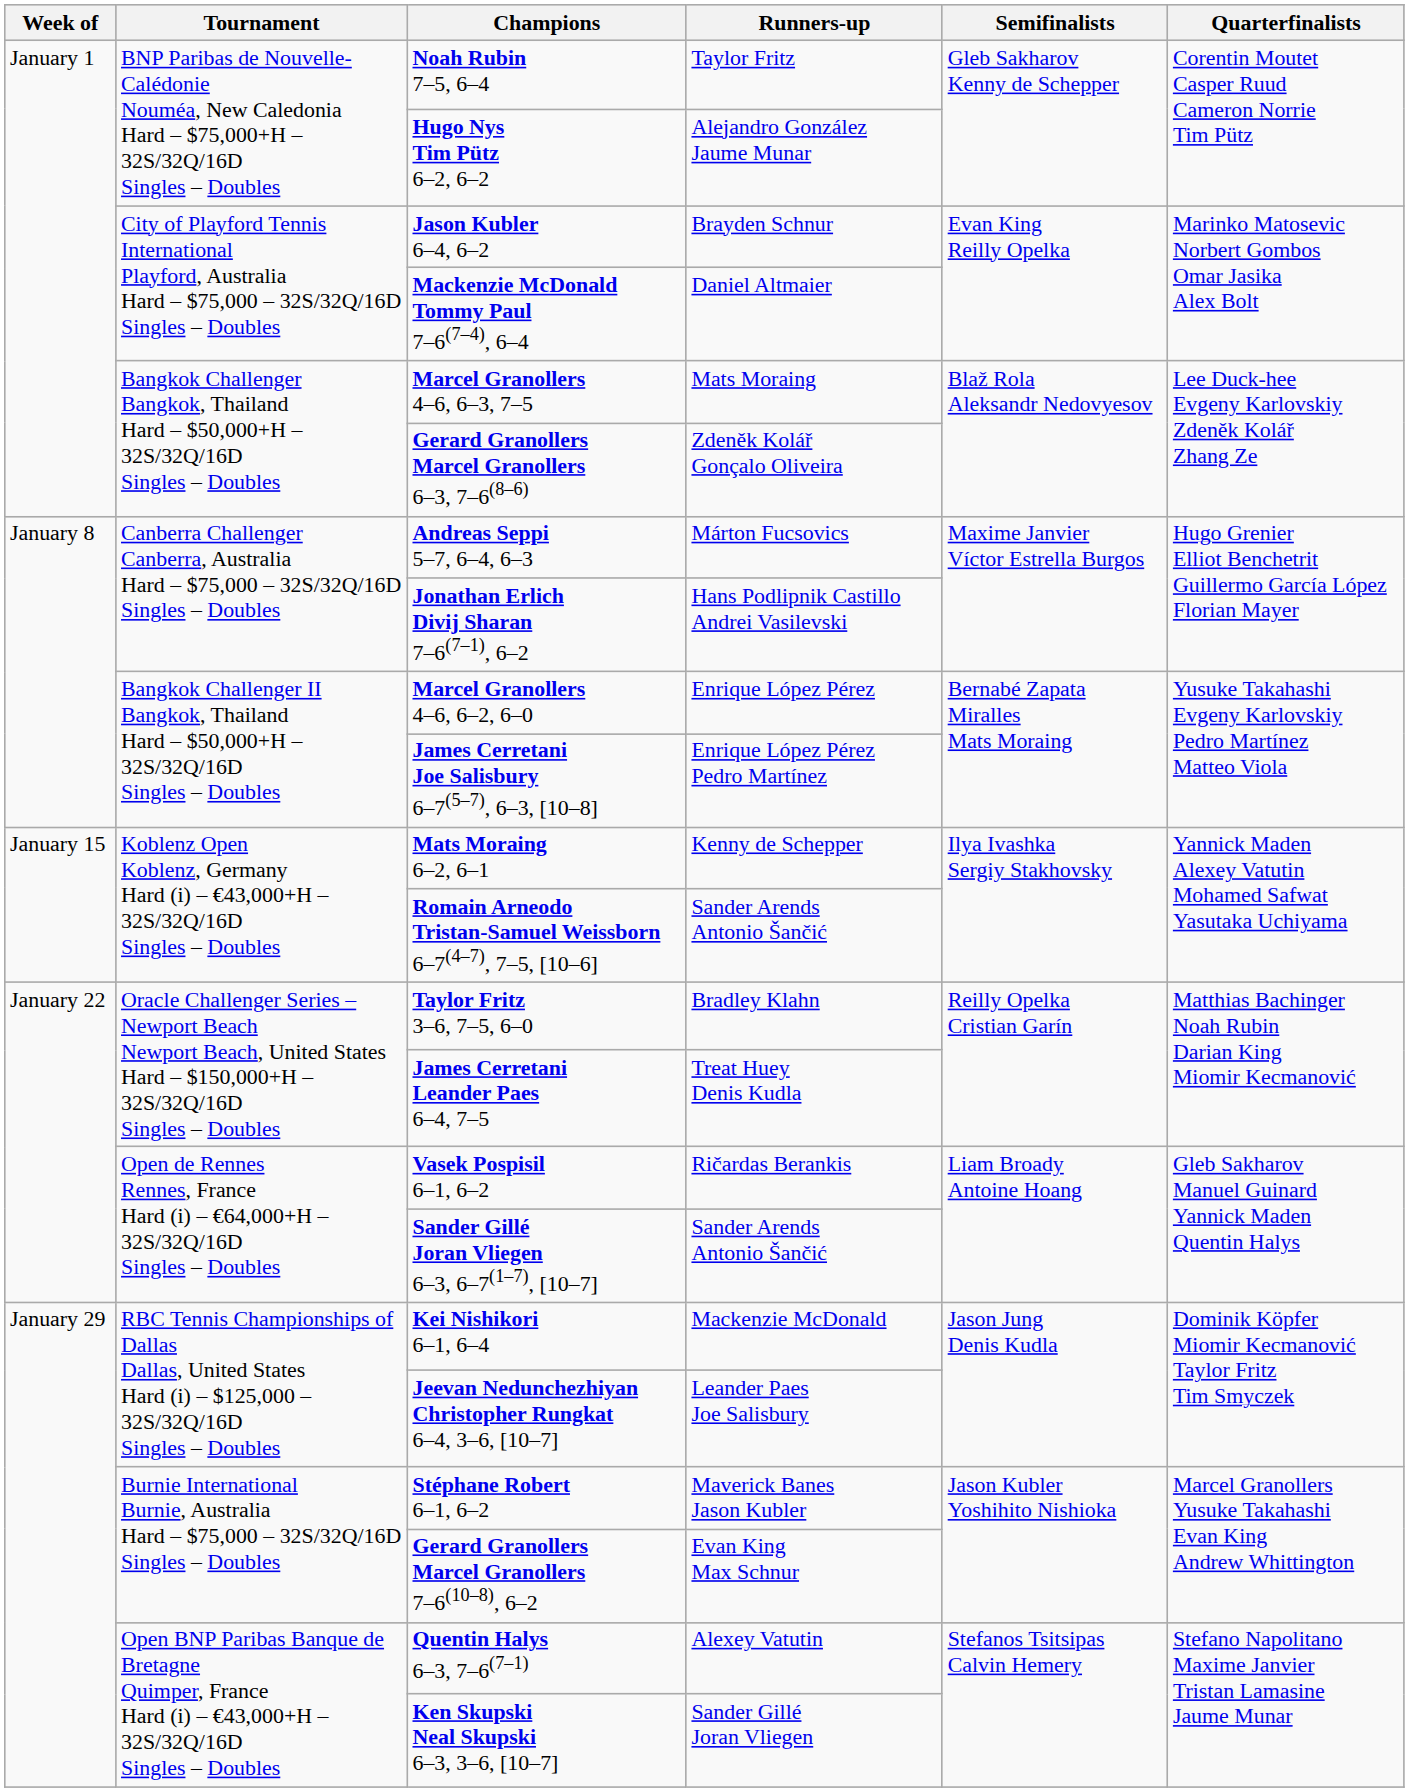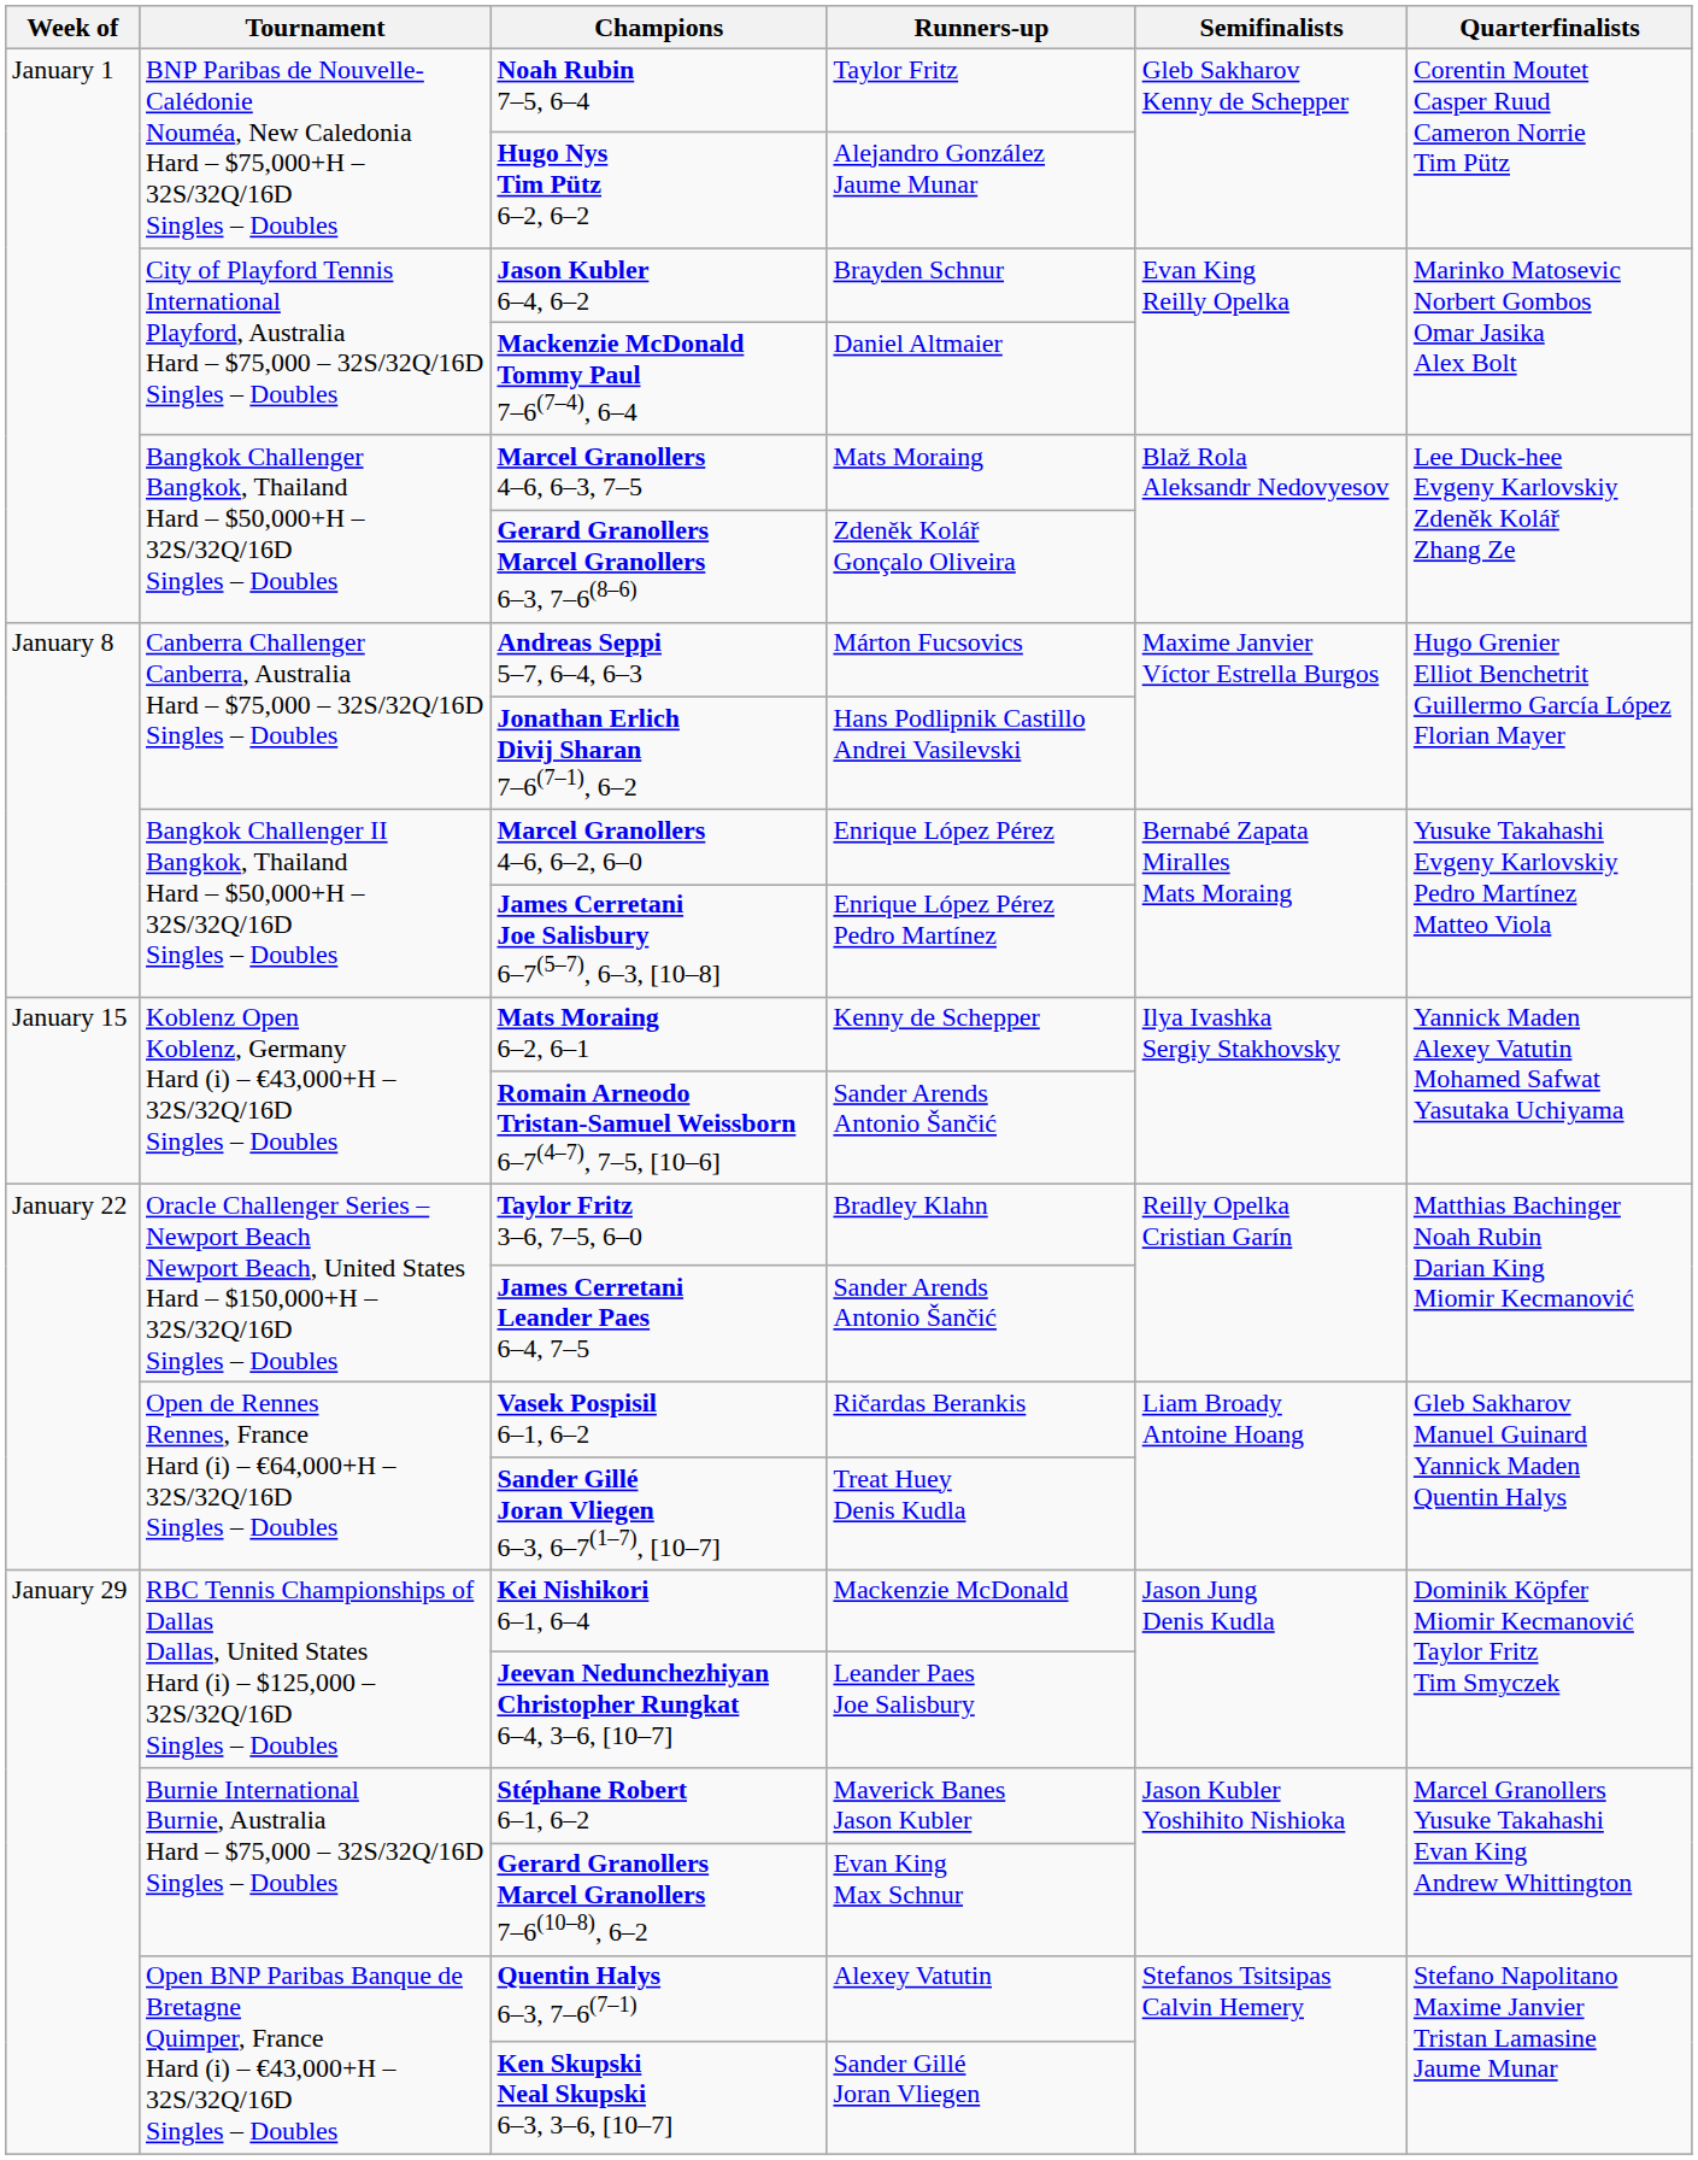 <table class="wikitable" style="font-size:85%;">
 <tr>
 <th width="75">Week of</th>
 <th width="230">Tournament</th>
 <th width="210">Champions</th>
 <th width="210">Runners-up</th>
 <th width="170">Semifinalists</th>
 <th width="170">Quarterfinalists</th>
 </tr>
 <tr valign=top>
 <td rowspan=6>January 1</td>
 <td rowspan=2><a href='#'>BNP Paribas de Nouvelle-Calédonie</a><br><a href='#'>Nouméa</a>, New Caledonia <br> Hard – $75,000+H – 32S/32Q/16D<br><a href='#'>Singles</a> – <a href='#'>Doubles</a></td>
 <td> <strong><a href='#'>Noah Rubin</a></strong><br> 7–5, 6–4</td>
 <td> <a href='#'>Taylor Fritz</a></td>
 <td rowspan=2> <a href='#'>Gleb Sakharov</a> <br>  <a href='#'>Kenny de Schepper</a></td>
 <td rowspan=2> <a href='#'>Corentin Moutet</a> <br> <a href='#'>Casper Ruud</a> <br> <a href='#'>Cameron Norrie</a> <br>  <a href='#'>Tim Pütz</a></td>
 </tr>
 <tr valign=top>
 <td> <strong><a href='#'>Hugo Nys</a></strong><br> <strong><a href='#'>Tim Pütz</a></strong><br>6–2, 6–2</td>
 <td> <a href='#'>Alejandro González</a><br> <a href='#'>Jaume Munar</a></td>
 </tr>
 <tr valign=top>
 <td rowspan=2><a href='#'>City of Playford Tennis International</a><br><a href='#'>Playford</a>, Australia <br> Hard – $75,000 – 32S/32Q/16D<br><a href='#'>Singles</a> – <a href='#'>Doubles</a></td>
 <td> <strong><a href='#'>Jason Kubler</a></strong><br>6–4, 6–2</td>
 <td> <a href='#'>Brayden Schnur</a></td>
 <td rowspan=2> <a href='#'>Evan King</a> <br>  <a href='#'>Reilly Opelka</a></td>
 <td rowspan=2> <a href='#'>Marinko Matosevic</a> <br> <a href='#'>Norbert Gombos</a> <br> <a href='#'>Omar Jasika</a> <br> <a href='#'>Alex Bolt</a></td>
 </tr>
 <tr valign=top>
 <td> <strong><a href='#'>Mackenzie McDonald</a></strong><br> <strong><a href='#'>Tommy Paul</a></strong><br>7–6<sup>(7–4)</sup>, 6–4</td>
 <td> <a href='#'>Daniel Altmaier</a></td>
 </tr>
 <tr valign=top>
 <td rowspan=2><a href='#'>Bangkok Challenger</a><br><a href='#'>Bangkok</a>, Thailand <br> Hard – $50,000+H – 32S/32Q/16D<br><a href='#'>Singles</a> – <a href='#'>Doubles</a></td>
 <td> <strong><a href='#'>Marcel Granollers</a></strong><br>4–6, 6–3, 7–5</td>
 <td> <a href='#'>Mats Moraing</a></td>
 <td rowspan=2> <a href='#'>Blaž Rola</a> <br>  <a href='#'>Aleksandr Nedovyesov</a></td>
 <td rowspan=2> <a href='#'>Lee Duck-hee</a> <br> <a href='#'>Evgeny Karlovskiy</a> <br> <a href='#'>Zdeněk Kolář</a> <br>  <a href='#'>Zhang Ze</a></td>
 </tr>
 <tr valign=top>
 <td> <strong><a href='#'>Gerard Granollers</a></strong><br> <strong><a href='#'>Marcel Granollers</a></strong><br>6–3, 7–6<sup>(8–6)</sup></td>
 <td> <a href='#'>Zdeněk Kolář</a><br> <a href='#'>Gonçalo Oliveira</a></td>
 </tr>
 <tr valign=top>
 <td rowspan=4>January 8</td>
 <td rowspan=2><a href='#'>Canberra Challenger</a><br><a href='#'>Canberra</a>, Australia <br> Hard – $75,000 – 32S/32Q/16D<br><a href='#'>Singles</a> – <a href='#'>Doubles</a></td>
 <td> <strong><a href='#'>Andreas Seppi</a></strong><br>5–7, 6–4, 6–3</td>
 <td> <a href='#'>Márton Fucsovics</a></td>
 <td rowspan=2> <a href='#'>Maxime Janvier</a> <br>  <a href='#'>Víctor Estrella Burgos</a></td>
 <td rowspan=2> <a href='#'>Hugo Grenier</a> <br> <a href='#'>Elliot Benchetrit</a> <br> <a href='#'>Guillermo García López</a> <br>  <a href='#'>Florian Mayer</a></td>
 </tr>
 <tr valign=top>
 <td> <strong><a href='#'>Jonathan Erlich</a></strong><br> <strong><a href='#'>Divij Sharan</a></strong><br>7–6<sup>(7–1)</sup>, 6–2</td>
 <td> <a href='#'>Hans Podlipnik Castillo</a><br> <a href='#'>Andrei Vasilevski</a></td>
 </tr>
 <tr valign=top>
 <td rowspan=2><a href='#'>Bangkok Challenger II</a><br><a href='#'>Bangkok</a>, Thailand <br> Hard – $50,000+H – 32S/32Q/16D<br><a href='#'>Singles</a> – <a href='#'>Doubles</a></td>
 <td> <strong><a href='#'>Marcel Granollers</a></strong><br>4–6, 6–2, 6–0</td>
 <td> <a href='#'>Enrique López Pérez</a></td>
 <td rowspan=2> <a href='#'>Bernabé Zapata Miralles</a> <br>  <a href='#'>Mats Moraing</a></td>
 <td rowspan=2> <a href='#'>Yusuke Takahashi</a> <br> <a href='#'>Evgeny Karlovskiy</a> <br> <a href='#'>Pedro Martínez</a> <br>  <a href='#'>Matteo Viola</a></td>
 </tr>
 <tr valign=top>
 <td> <strong><a href='#'>James Cerretani</a></strong><br> <strong><a href='#'>Joe Salisbury</a></strong><br>6–7<sup>(5–7)</sup>, 6–3, [10–8]</td>
 <td> <a href='#'>Enrique López Pérez</a><br> <a href='#'>Pedro Martínez</a></td>
 </tr>
 <tr valign=top>
 <td rowspan=2>January 15</td>
 <td rowspan=2><a href='#'>Koblenz Open</a><br><a href='#'>Koblenz</a>, Germany <br> Hard (i) – €43,000+H – 32S/32Q/16D<br><a href='#'>Singles</a> – <a href='#'>Doubles</a></td>
 <td> <strong><a href='#'>Mats Moraing</a></strong><br>6–2, 6–1</td>
 <td> <a href='#'>Kenny de Schepper</a></td>
 <td rowspan=2> <a href='#'>Ilya Ivashka</a> <br>  <a href='#'>Sergiy Stakhovsky</a></td>
 <td rowspan=2> <a href='#'>Yannick Maden</a> <br> <a href='#'>Alexey Vatutin</a> <br> <a href='#'>Mohamed Safwat</a> <br>  <a href='#'>Yasutaka Uchiyama</a></td>
 </tr>
 <tr valign=top>
 <td> <strong><a href='#'>Romain Arneodo</a></strong><br> <strong><a href='#'>Tristan-Samuel Weissborn</a></strong><br>6–7<sup>(4–7)</sup>, 7–5, [10–6]</td>
 <td> <a href='#'>Sander Arends</a><br> <a href='#'>Antonio Šančić</a></td>
 </tr>
 <tr valign=top>
 <td rowspan=4>January 22</td>
 <td rowspan=2><a href='#'>Oracle Challenger Series – Newport Beach</a><br><a href='#'>Newport Beach</a>, United States <br> Hard – $150,000+H – 32S/32Q/16D<br><a href='#'>Singles</a> – <a href='#'>Doubles</a></td>
 <td> <strong><a href='#'>Taylor Fritz</a></strong><br>3–6, 7–5, 6–0</td>
 <td> <a href='#'>Bradley Klahn</a></td>
 <td rowspan=2> <a href='#'>Reilly Opelka</a> <br>  <a href='#'>Cristian Garín</a></td>
 <td rowspan=2> <a href='#'>Matthias Bachinger</a> <br> <a href='#'>Noah Rubin</a> <br> <a href='#'>Darian King</a> <br>  <a href='#'>Miomir Kecmanović</a></td>
 </tr>
 <tr valign=top>
 <td> <strong><a href='#'>James Cerretani</a></strong><br> <strong><a href='#'>Leander Paes</a></strong><br>6–4, 7–5</td>
-<td> <a href='#'>Treat Huey</a><br> <a href='#'>Denis Kudla</a></td>
+<td> <a href='#'>Sander Arends</a><br> <a href='#'>Antonio Šančić</a></td>
 </tr>
 <tr valign=top>
 <td rowspan=2><a href='#'>Open de Rennes</a><br><a href='#'>Rennes</a>, France <br> Hard (i) – €64,000+H – 32S/32Q/16D<br><a href='#'>Singles</a> – <a href='#'>Doubles</a></td>
 <td> <strong><a href='#'>Vasek Pospisil</a></strong><br>6–1, 6–2</td>
 <td> <a href='#'>Ričardas Berankis</a></td>
 <td rowspan=2> <a href='#'>Liam Broady</a> <br>  <a href='#'>Antoine Hoang</a></td>
 <td rowspan=2> <a href='#'>Gleb Sakharov</a> <br> <a href='#'>Manuel Guinard</a> <br> <a href='#'>Yannick Maden</a> <br>  <a href='#'>Quentin Halys</a></td>
 </tr>
 <tr valign=top>
 <td> <strong><a href='#'>Sander Gillé</a></strong><br> <strong><a href='#'>Joran Vliegen</a></strong><br>6–3, 6–7<sup>(1–7)</sup>, [10–7]</td>
-<td> <a href='#'>Sander Arends</a><br> <a href='#'>Antonio Šančić</a></td>
+<td> <a href='#'>Treat Huey</a><br> <a href='#'>Denis Kudla</a></td>
 </tr>
 <tr valign=top>
 <td rowspan=6>January 29</td>
 <td rowspan=2><a href='#'>RBC Tennis Championships of Dallas</a><br><a href='#'>Dallas</a>, United States <br> Hard (i) – $125,000 – 32S/32Q/16D<br><a href='#'>Singles</a> – <a href='#'>Doubles</a></td>
 <td> <strong><a href='#'>Kei Nishikori</a></strong><br>6–1, 6–4</td>
 <td> <a href='#'>Mackenzie McDonald</a></td>
 <td rowspan=2> <a href='#'>Jason Jung</a> <br>  <a href='#'>Denis Kudla</a></td>
 <td rowspan=2> <a href='#'>Dominik Köpfer</a> <br> <a href='#'>Miomir Kecmanović</a> <br>  <a href='#'>Taylor Fritz</a> <br>  <a href='#'>Tim Smyczek</a></td>
 </tr>
 <tr valign=top>
 <td> <strong><a href='#'>Jeevan Nedunchezhiyan</a></strong><br> <strong><a href='#'>Christopher Rungkat</a></strong><br>6–4, 3–6, [10–7]</td>
 <td> <a href='#'>Leander Paes</a><br> <a href='#'>Joe Salisbury</a></td>
 </tr>
 <tr valign=top>
 <td rowspan=2><a href='#'>Burnie International</a><br><a href='#'>Burnie</a>, Australia <br> Hard – $75,000 – 32S/32Q/16D<br><a href='#'>Singles</a> – <a href='#'>Doubles</a></td>
 <td> <strong><a href='#'>Stéphane Robert</a></strong><br>6–1, 6–2</td>
 <td> <a href='#'>Maverick Banes</a><br> <a href='#'>Jason Kubler</a></td>
 <td rowspan=2> <a href='#'>Jason Kubler</a> <br>  <a href='#'>Yoshihito Nishioka</a></td>
 <td rowspan=2> <a href='#'>Marcel Granollers</a> <br> <a href='#'>Yusuke Takahashi</a> <br> <a href='#'>Evan King</a> <br>  <a href='#'>Andrew Whittington</a></td>
 </tr>
 <tr valign=top>
 <td> <strong><a href='#'>Gerard Granollers</a></strong><br> <strong><a href='#'>Marcel Granollers</a></strong><br>7–6<sup>(10–8)</sup>, 6–2</td>
 <td> <a href='#'>Evan King</a><br> <a href='#'>Max Schnur</a></td>
 </tr>
 <tr valign=top>
 <td rowspan=2><a href='#'>Open BNP Paribas Banque de Bretagne</a><br><a href='#'>Quimper</a>, France <br> Hard (i) – €43,000+H – 32S/32Q/16D<br><a href='#'>Singles</a> – <a href='#'>Doubles</a></td>
 <td> <strong><a href='#'>Quentin Halys</a></strong><br>6–3, 7–6<sup>(7–1)</sup></td>
 <td> <a href='#'>Alexey Vatutin</a></td>
 <td rowspan=2> <a href='#'>Stefanos Tsitsipas</a> <br>  <a href='#'>Calvin Hemery</a></td>
 <td rowspan=2> <a href='#'>Stefano Napolitano</a> <br> <a href='#'>Maxime Janvier</a> <br> <a href='#'>Tristan Lamasine</a> <br>  <a href='#'>Jaume Munar</a></td>
 </tr>
 <tr valign=top>
 <td> <strong><a href='#'>Ken Skupski</a></strong><br> <strong><a href='#'>Neal Skupski</a></strong><br>6–3, 3–6, [10–7]</td>
 <td> <a href='#'>Sander Gillé</a><br> <a href='#'>Joran Vliegen</a></td>
 </tr>
 </table>
